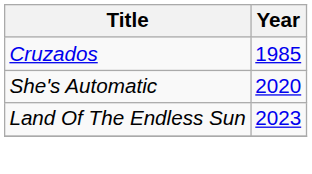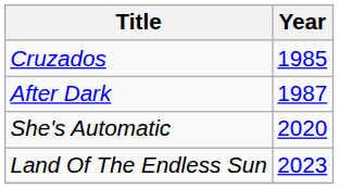 <table class="wikitable">
 <tr>
 <th>Title</th>
 <th>Year</th>
 </tr>
 <tr>
 <td><em><a href='#'>Cruzados</a></em></td>
 <td><a href='#'>1985</a></td>
+</tr>
+<tr>
+<td><em><a href='#'>After Dark</a></em></td>
+<td><a href='#'>1987</a></td>
 </tr>
 <tr>
 <td><em>She's Automatic</em></td>
 <td><a href='#'>2020</a></td>
 </tr>
 <tr>
 <td><em>Land Of The Endless Sun</em></td>
 <td><a href='#'>2023</a></td>
 </tr>
 <tr>
 </tr>
 </table>
